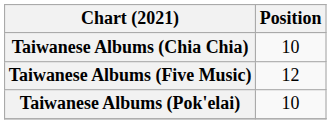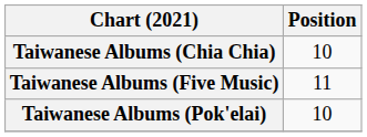 <table class="wikitable sortable plainrowheaders" style="text-align:center">
 <tr>
 <th scope="col">Chart (2021)</th>
 <th scope="col">Position</th>
 </tr>
 <tr>
 <th scope="row">Taiwanese Albums (Chia Chia)</th>
 <td style="text-align: center;">10</td>
 </tr>
 <tr>
 <th scope="row">Taiwanese Albums (Five Music)</th>
-<td style="text-align: center;">12</td>
+<td style="text-align: center;">11</td>
 </tr>
 <tr>
 <th scope="row">Taiwanese Albums (Pok'elai)</th>
 <td style="text-align: center;">10</td>
 </tr>
 <tr>
 </tr>
 </table>
